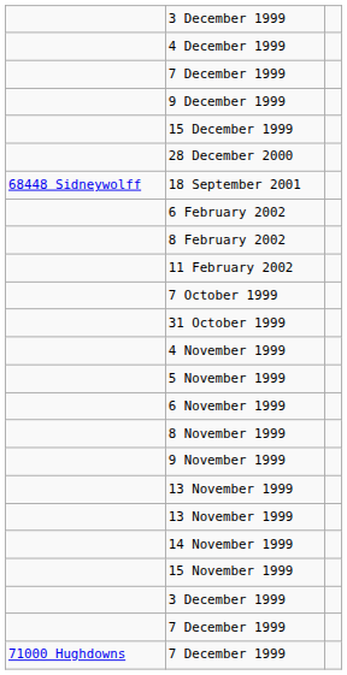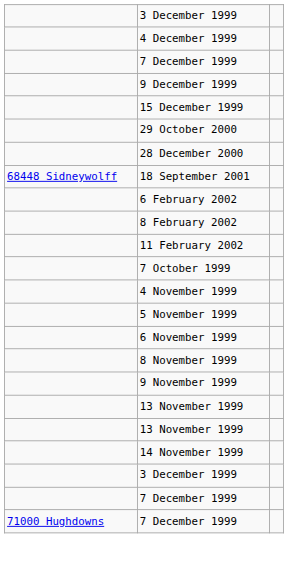 <table class="wikitable" style="font-size: 89%; float: left; width: 26em; margin-right: 1em; line-height: 1.65em">
 <tr>
 <td></td>
 <td>3 December 1999</td>
 <td><small></small></td>
 </tr>
 <tr>
 <td></td>
 <td>4 December 1999</td>
 <td><small></small></td>
 </tr>
 <tr>
 <td></td>
 <td>7 December 1999</td>
 <td><small></small></td>
 </tr>
 <tr>
 <td></td>
 <td>9 December 1999</td>
 <td><small></small></td>
 </tr>
 <tr>
 <td></td>
 <td>15 December 1999</td>
+<td><small></small></td>
+</tr>
+<tr>
+<td></td>
+<td>29 October 2000</td>
 <td><small></small></td>
 </tr>
 <tr>
 <td></td>
 <td>28 December 2000</td>
 <td><small></small></td>
 </tr>
 <tr>
 <td><a href='#'>68448 Sidneywolff</a></td>
 <td>18 September 2001</td>
 <td><small></small> </td>
 </tr>
 <tr>
 <td></td>
 <td>6 February 2002</td>
 <td><small></small> </td>
 </tr>
 <tr>
 <td></td>
 <td>8 February 2002</td>
 <td><small></small> </td>
 </tr>
 <tr>
 <td></td>
 <td>11 February 2002</td>
 <td><small></small> </td>
 </tr>
 <tr>
 <td></td>
 <td>7 October 1999</td>
-<td><small></small></td>
-</tr>
-<tr>
-<td></td>
-<td>31 October 1999</td>
 <td><small></small></td>
 </tr>
 <tr>
 <td></td>
 <td>4 November 1999</td>
 <td><small></small></td>
 </tr>
 <tr>
 <td></td>
 <td>5 November 1999</td>
 <td><small></small></td>
 </tr>
 <tr>
 <td></td>
 <td>6 November 1999</td>
 <td><small></small></td>
 </tr>
 <tr>
 <td></td>
 <td>8 November 1999</td>
 <td><small></small></td>
 </tr>
 <tr>
 <td></td>
 <td>9 November 1999</td>
 <td><small></small></td>
 </tr>
 <tr>
 <td></td>
 <td>13 November 1999</td>
 <td><small></small></td>
 </tr>
 <tr>
 <td></td>
 <td>13 November 1999</td>
 <td><small></small></td>
 </tr>
 <tr>
 <td></td>
 <td>14 November 1999</td>
 <td><small></small></td>
 </tr>
 <tr>
 <td></td>
-<td>15 November 1999</td>
-<td><small></small></td>
-</tr>
-<tr>
-<td></td>
 <td>3 December 1999</td>
 <td><small></small></td>
 </tr>
 <tr>
 <td></td>
 <td>7 December 1999</td>
 <td><small></small></td>
 </tr>
 <tr>
 <td><a href='#'>71000 Hughdowns</a></td>
 <td>7 December 1999</td>
 <td><small></small></td>
 </tr>
 </table>
